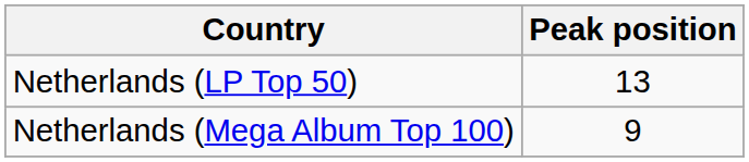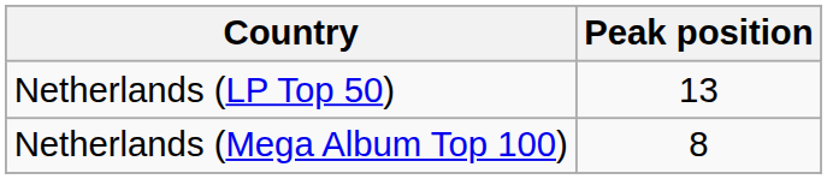 <table class="wikitable">
 <tr>
 <th align="left">Country</th>
 <th align="left">Peak position</th>
 </tr>
 <tr>
 <td>Netherlands (<a href='#'>LP Top 50</a>)</td>
 <td align="center">13</td>
 </tr>
 <tr>
 <td>Netherlands (<a href='#'>Mega Album Top 100</a>)</td>
-<td align="center">9</td>
+<td align="center">8</td>
 </tr>
 </table>
